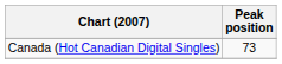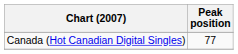 <table class="wikitable sortable">
 <tr>
 <th align="left">Chart (2007)</th>
 <th align="center">Peak<br>position</th>
 </tr>
 <tr>
 </tr>
 <tr>
 <td>Canada (<a href='#'>Hot Canadian Digital Singles</a>)</td>
-<td align="center">73</td>
+<td align="center">77</td>
 </tr>
 <tr>
 </tr>
 <tr>
 </tr>
 </table>
